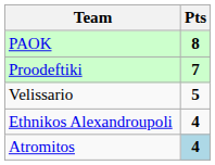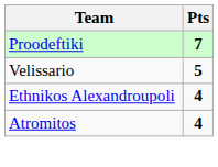 <table class="wikitable" style="text-align: center;">
 <tr>
 <th width=165>Team</th>
 <th width=20>Pts</th>
-</tr>
-<tr bgcolor="#ccffcc">
-<td align=left><a href='#'>PAOK</a></td>
-<td><strong>8</strong></td>
 </tr>
 <tr bgcolor="#ccffcc">
 <td align=left><a href='#'>Proodeftiki</a></td>
 <td><strong>7</strong></td>
 </tr>
 <tr>
 <td align=left>Velissario</td>
 <td><strong>5</strong></td>
 </tr>
 <tr>
 <td align=left><a href='#'>Ethnikos Alexandroupoli</a></td>
 <td><strong>4</strong></td>
 </tr>
 <tr>
 <td align=left><a href='#'>Atromitos</a></td>
-<td style="background: lightblue;"><strong>4</strong></td>
+<td><strong>4</strong></td>
 </tr>
 </table>
